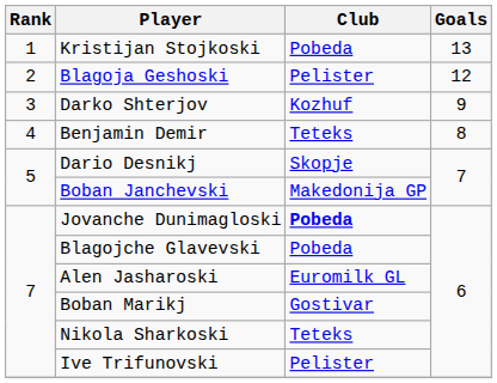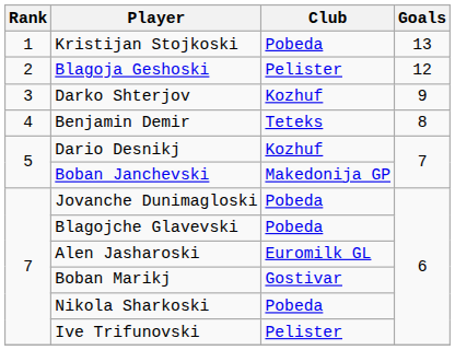 <table class="wikitable" style="text-align:center">
 <tr>
 <th>Rank</th>
 <th>Player</th>
 <th>Club</th>
 <th>Goals</th>
 </tr>
 <tr>
 <td>1</td>
 <td align="left"> Kristijan Stojkoski</td>
 <td align="left"><a href='#'>Pobeda</a></td>
 <td>13</td>
 </tr>
 <tr>
 <td>2</td>
 <td align="left"> <a href='#'>Blagoja Geshoski</a></td>
 <td align="left"><a href='#'>Pelister</a></td>
 <td>12</td>
 </tr>
 <tr>
 <td>3</td>
 <td align="left"> Darko Shterjov</td>
 <td align="left"><a href='#'>Kozhuf</a></td>
 <td>9</td>
 </tr>
 <tr>
 <td>4</td>
 <td align="left"> Benjamin Demir</td>
 <td align="left"><a href='#'>Teteks</a></td>
 <td>8</td>
 </tr>
 <tr>
 <td rowspan="2">5</td>
 <td align="left"> Dario Desnikj</td>
-<td align="left"><a href='#'>Skopje</a></td>
+<td align="left"><a href='#'>Kozhuf</a></td>
 <td rowspan="2">7</td>
 </tr>
 <tr>
 <td align="left"> <a href='#'>Boban Janchevski</a></td>
 <td align="left"><a href='#'>Makedonija GP</a></td>
 </tr>
 <tr>
 <td rowspan="6">7</td>
 <td align="left"> Jovanche Dunimagloski</td>
-<td align="left"><strong><a href='#'>Pobeda</a></strong></td>
+<td align="left"><a href='#'>Pobeda</a></td>
 <td rowspan="6">6</td>
 </tr>
 <tr>
 <td align="left"> Blagojche Glavevski</td>
 <td align="left"><a href='#'>Pobeda</a></td>
 </tr>
 <tr>
 <td align="left"> Alen Jasharoski</td>
 <td align="left"><a href='#'>Euromilk GL</a></td>
 </tr>
 <tr>
 <td align="left"> Boban Marikj</td>
 <td align="left"><a href='#'>Gostivar</a></td>
 </tr>
 <tr>
 <td align="left"> Nikola Sharkoski</td>
-<td align="left"><a href='#'>Teteks</a></td>
+<td align="left"><a href='#'>Pobeda</a></td>
 </tr>
 <tr>
 <td align="left"> Ive Trifunovski</td>
 <td align="left"><a href='#'>Pelister</a></td>
 </tr>
 <tr>
 </tr>
 </table>
